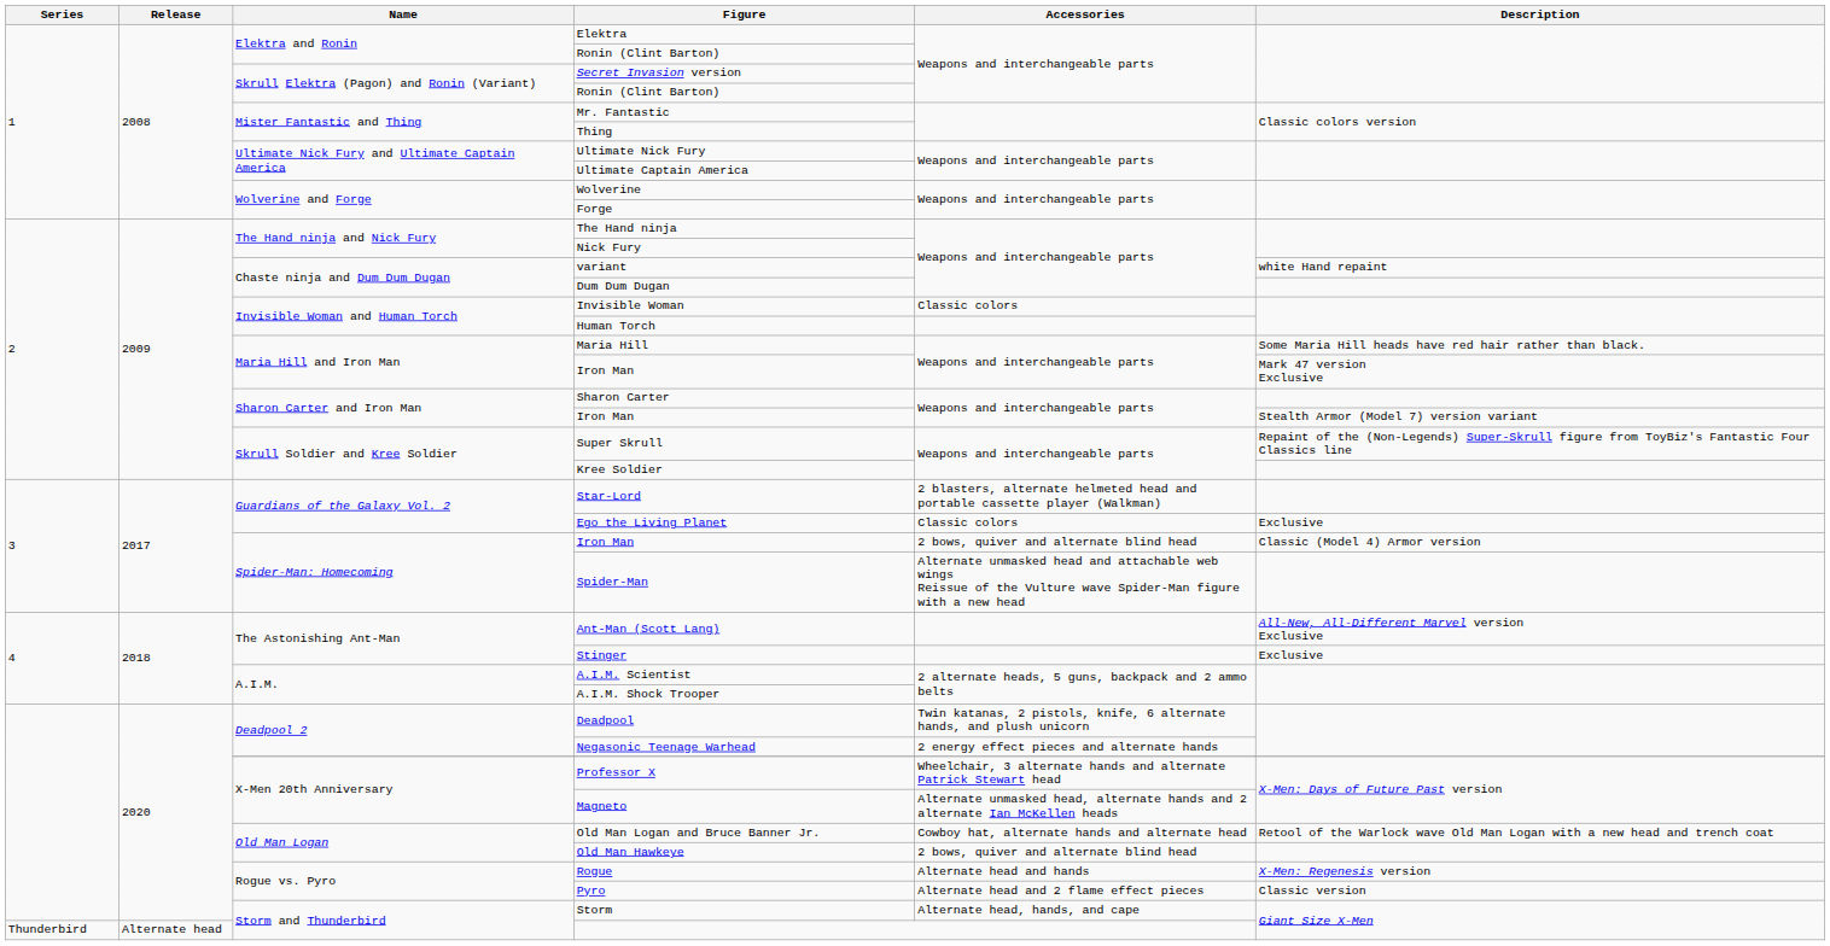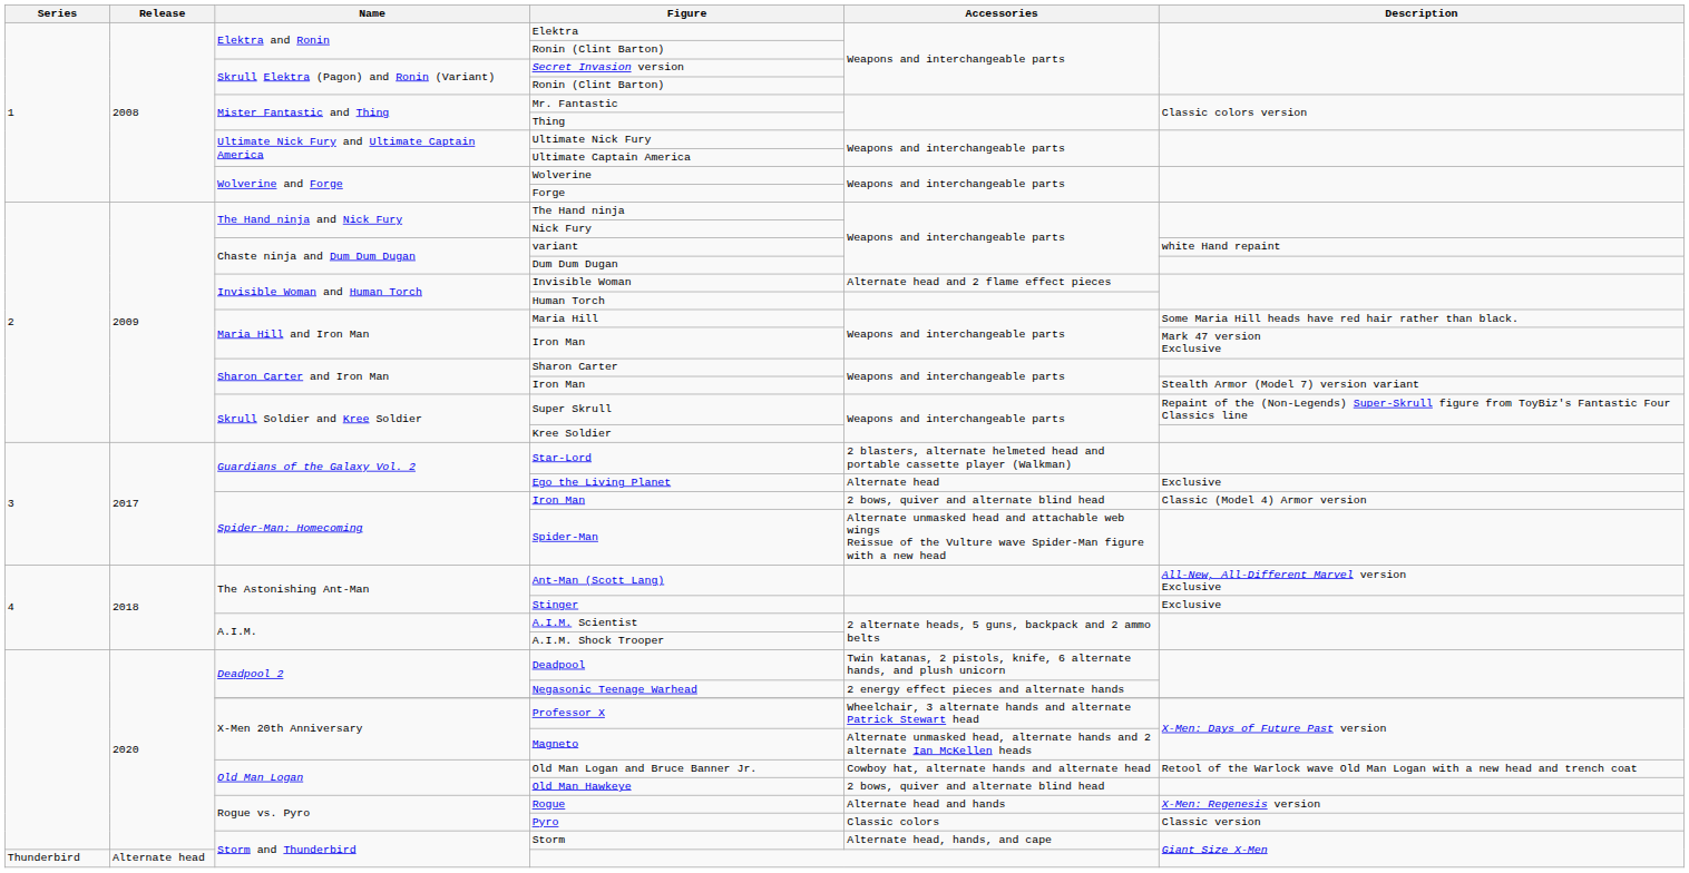 <table class="wikitable" style="width:100%;">
 <tr>
 <th width="5%"><strong>Series</strong></th>
 <th width="5%"><strong>Release</strong></th>
 <th width="15%"><strong>Name</strong></th>
 <th width="15%"><strong>Figure</strong></th>
 <th width="15%"><strong>Accessories</strong></th>
 <th width="25%"><strong>Description</strong></th>
 </tr>
 <tr>
 <td rowspan="10">1</td>
 <td rowspan="10">2008</td>
 <td rowspan="2"><a href='#'>Elektra</a> and <a href='#'>Ronin</a></td>
 <td>Elektra</td>
 <td rowspan="4">Weapons and interchangeable parts</td>
 <td rowspan="4"></td>
 </tr>
 <tr>
 <td>Ronin (Clint Barton)</td>
 </tr>
 <tr>
 <td rowspan="2"><a href='#'>Skrull</a> <a href='#'>Elektra</a> (Pagon) and <a href='#'>Ronin</a> (Variant)</td>
 <td><em><a href='#'>Secret Invasion</a></em> version</td>
 </tr>
 <tr>
 <td>Ronin (Clint Barton)</td>
 </tr>
 <tr>
 <td rowspan="2"><a href='#'>Mister Fantastic</a> and <a href='#'>Thing</a></td>
 <td>Mr. Fantastic</td>
 <td rowspan="2"></td>
 <td rowspan="2">Classic colors version</td>
 </tr>
 <tr>
 <td>Thing</td>
 </tr>
 <tr>
 <td rowspan="2"><a href='#'>Ultimate Nick Fury</a> and <a href='#'>Ultimate Captain America</a></td>
 <td>Ultimate Nick Fury</td>
 <td rowspan="2">Weapons and interchangeable parts</td>
 <td rowspan="2"></td>
 </tr>
 <tr>
 <td>Ultimate Captain America</td>
 </tr>
 <tr>
 <td rowspan="2"><a href='#'>Wolverine</a> and <a href='#'>Forge</a></td>
 <td>Wolverine</td>
 <td rowspan="2">Weapons and interchangeable parts</td>
 <td rowspan="2"></td>
 </tr>
 <tr>
 <td>Forge</td>
 </tr>
 <tr>
 <td rowspan="12">2</td>
 <td rowspan="12">2009</td>
 <td rowspan="2"><a href='#'>The Hand ninja</a> and <a href='#'>Nick Fury</a></td>
 <td>The Hand ninja</td>
 <td rowspan="4">Weapons and interchangeable parts</td>
 <td rowspan="2"></td>
 </tr>
 <tr>
 <td>Nick Fury</td>
 </tr>
 <tr>
 <td rowspan="2">Chaste ninja and <a href='#'>Dum Dum Dugan</a></td>
 <td>variant</td>
 <td>white Hand repaint</td>
 </tr>
 <tr>
 <td>Dum Dum Dugan</td>
 <td></td>
 </tr>
 <tr>
 <td rowspan="2"><a href='#'>Invisible Woman</a> and <a href='#'>Human Torch</a></td>
 <td>Invisible Woman</td>
-<td>Classic colors</td>
+<td>Alternate head and 2 flame effect pieces</td>
 <td rowspan="2"></td>
 </tr>
 <tr>
 <td>Human Torch</td>
 <td></td>
 </tr>
 <tr>
 <td rowspan="2"><a href='#'>Maria Hill</a> and Iron Man</td>
 <td>Maria Hill</td>
 <td rowspan="2">Weapons and interchangeable parts</td>
 <td>Some Maria Hill heads have red hair rather than black.</td>
 </tr>
 <tr>
 <td>Iron Man</td>
 <td>Mark 47 version<br>Exclusive</td>
 </tr>
 <tr>
 <td rowspan="2"><a href='#'>Sharon Carter</a> and Iron Man</td>
 <td>Sharon Carter</td>
 <td rowspan="2">Weapons and interchangeable parts</td>
 <td></td>
 </tr>
 <tr>
 <td>Iron Man</td>
 <td>Stealth Armor (Model 7) version variant</td>
 </tr>
 <tr>
 <td rowspan="2"><a href='#'>Skrull</a> Soldier and <a href='#'>Kree</a> Soldier</td>
 <td>Super Skrull</td>
 <td rowspan="2">Weapons and interchangeable parts</td>
 <td>Repaint of the (Non-Legends) <a href='#'>Super-Skrull</a> figure from ToyBiz's Fantastic Four Classics line</td>
 </tr>
 <tr>
 <td>Kree Soldier</td>
 <td></td>
 </tr>
 <tr>
 <td rowspan="4">3</td>
 <td rowspan="4">2017</td>
 <td rowspan="2"><em><a href='#'>Guardians of the Galaxy Vol. 2</a></em></td>
 <td><a href='#'>Star-Lord</a></td>
 <td>2 blasters, alternate helmeted head and portable cassette player (Walkman)</td>
 <td></td>
 </tr>
 <tr>
 <td><a href='#'>Ego the Living Planet</a></td>
-<td>Classic colors</td>
+<td>Alternate head</td>
 <td>Exclusive</td>
 </tr>
 <tr>
 <td rowspan="2"><em><a href='#'>Spider-Man: Homecoming</a></em></td>
 <td><a href='#'>Iron Man</a></td>
 <td>2 bows, quiver and alternate blind head</td>
 <td>Classic (Model 4) Armor version</td>
 </tr>
 <tr>
 <td><a href='#'>Spider-Man</a></td>
 <td>Alternate unmasked head and attachable web wings<br>Reissue of the Vulture wave Spider-Man figure with a new head</td>
 <td></td>
 </tr>
 <tr>
 <td rowspan="4">4</td>
 <td rowspan="4">2018</td>
 <td rowspan="2">The Astonishing Ant-Man</td>
 <td><a href='#'>Ant-Man (Scott Lang)</a></td>
 <td></td>
 <td><em><a href='#'>All-New, All-Different Marvel</a></em> version<br>Exclusive</td>
 </tr>
 <tr>
 <td><a href='#'>Stinger</a></td>
 <td></td>
 <td>Exclusive</td>
 </tr>
 <tr>
 <td rowspan="2">A.I.M.</td>
 <td><a href='#'>A.I.M.</a> Scientist</td>
 <td rowspan="2">2 alternate heads, 5 guns, backpack and 2 ammo belts</td>
 <td rowspan="2"></td>
 </tr>
 <tr>
 <td>A.I.M. Shock Trooper</td>
 </tr>
 <tr>
 <td rowspan="10"></td>
 <td rowspan="10">2020</td>
 <td rowspan="2"><em><a href='#'>Deadpool 2</a></em></td>
 <td><a href='#'>Deadpool</a></td>
 <td>Twin katanas, 2 pistols, knife, 6 alternate hands, and plush unicorn</td>
 <td rowspan="2"></td>
 </tr>
 <tr>
 <td><a href='#'>Negasonic Teenage Warhead</a></td>
 <td>2 energy effect pieces and alternate hands</td>
 </tr>
 <tr>
 </tr>
 <tr>
 <td rowspan="2">X-Men 20th Anniversary</td>
 <td><a href='#'>Professor X</a></td>
 <td>Wheelchair, 3 alternate hands and alternate <a href='#'>Patrick Stewart</a> head</td>
 <td rowspan="2"><em><a href='#'>X-Men: Days of Future Past</a></em> version</td>
 </tr>
 <tr>
 <td><a href='#'>Magneto</a></td>
 <td>Alternate unmasked head, alternate hands and 2 alternate <a href='#'>Ian McKellen</a> heads</td>
 </tr>
 <tr>
 <td rowspan="2"><em><a href='#'>Old Man Logan</a></em></td>
 <td>Old Man Logan and Bruce Banner Jr.</td>
 <td>Cowboy hat, alternate hands and alternate head</td>
 <td>Retool of the Warlock wave Old Man Logan with a new head and trench coat</td>
 </tr>
 <tr>
 <td><a href='#'>Old Man Hawkeye</a></td>
 <td>2 bows, quiver and alternate blind head</td>
 <td></td>
 </tr>
 <tr>
 <td rowspan="2">Rogue vs. Pyro</td>
 <td><a href='#'>Rogue</a></td>
 <td>Alternate head and hands</td>
 <td><em><a href='#'>X-Men: Regenesis</a></em> version</td>
 </tr>
 <tr>
 <td><a href='#'>Pyro</a></td>
-<td>Alternate head and 2 flame effect pieces</td>
+<td>Classic colors</td>
 <td>Classic version</td>
 </tr>
 <tr>
 <td rowspan="2"><a href='#'>Storm</a> and <a href='#'>Thunderbird</a></td>
 <td>Storm</td>
 <td>Alternate head, hands, and cape</td>
 <td rowspan="2"><em><a href='#'>Giant Size X-Men</a></em></td>
 </tr>
 <tr>
 <td>Thunderbird</td>
 <td>Alternate head</td>
 </tr>
 </table>
